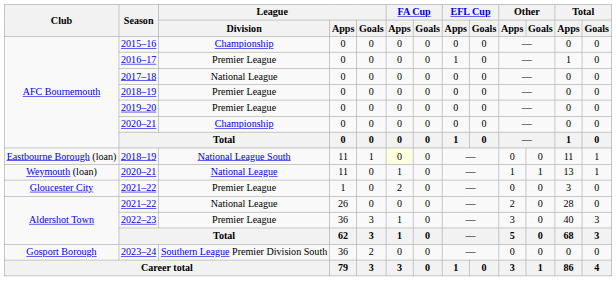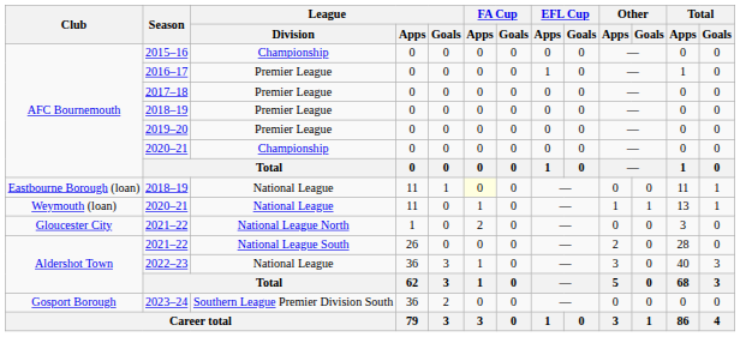 <table class=wikitable style="text-align: center">
 <tr>
 <th rowspan=2>Club</th>
 <th rowspan=2>Season</th>
 <th colspan=3>League</th>
 <th colspan=2><a href='#'>FA Cup</a></th>
 <th colspan=2><a href='#'>EFL Cup</a></th>
 <th colspan=2>Other</th>
 <th colspan=2>Total</th>
 </tr>
 <tr>
 <th>Division</th>
 <th>Apps</th>
 <th>Goals</th>
 <th>Apps</th>
 <th>Goals</th>
 <th>Apps</th>
 <th>Goals</th>
 <th>Apps</th>
 <th>Goals</th>
 <th>Apps</th>
 <th>Goals</th>
 </tr>
 <tr>
 <td rowspan=7><a href='#'>AFC Bournemouth</a></td>
 <td><a href='#'>2015–16</a></td>
 <td><a href='#'>Championship</a></td>
 <td>0</td>
 <td>0</td>
 <td>0</td>
 <td>0</td>
 <td>0</td>
 <td>0</td>
 <td colspan=2>—</td>
 <td>0</td>
 <td>0</td>
 </tr>
 <tr>
 <td><a href='#'>2016–17</a></td>
 <td>Premier League</td>
 <td>0</td>
 <td>0</td>
 <td>0</td>
 <td>0</td>
 <td>1</td>
 <td>0</td>
 <td colspan=2>—</td>
 <td>1</td>
 <td>0</td>
 </tr>
 <tr>
 <td><a href='#'>2017–18</a></td>
-<td>National League</td>
+<td>Premier League</td>
 <td>0</td>
 <td>0</td>
 <td>0</td>
 <td>0</td>
 <td>0</td>
 <td>0</td>
 <td colspan=2>—</td>
 <td>0</td>
 <td>0</td>
 </tr>
 <tr>
 <td><a href='#'>2018–19</a></td>
 <td>Premier League</td>
 <td>0</td>
 <td>0</td>
 <td>0</td>
 <td>0</td>
 <td>0</td>
 <td>0</td>
 <td colspan=2>—</td>
 <td>0</td>
 <td>0</td>
 </tr>
 <tr>
 <td><a href='#'>2019–20</a></td>
 <td>Premier League</td>
 <td>0</td>
 <td>0</td>
 <td>0</td>
 <td>0</td>
 <td>0</td>
 <td>0</td>
 <td colspan=2>—</td>
 <td>0</td>
 <td>0</td>
 </tr>
 <tr>
 <td><a href='#'>2020–21</a></td>
 <td><a href='#'>Championship</a></td>
 <td>0</td>
 <td>0</td>
 <td>0</td>
 <td>0</td>
 <td>0</td>
 <td>0</td>
 <td colspan=2>—</td>
 <td>0</td>
 <td>0</td>
 </tr>
 <tr>
 <th colspan=2>Total</th>
 <th>0</th>
 <th>0</th>
 <th>0</th>
 <th>0</th>
 <th>1</th>
 <th>0</th>
 <th colspan=2>—</th>
 <th>1</th>
 <th>0</th>
 </tr>
 <tr>
 <td><a href='#'>Eastbourne Borough</a> (loan)</td>
 <td><a href='#'>2018–19</a></td>
-<td><a href='#'>National League South</a></td>
+<td>National League</td>
 <td>11</td>
 <td>1</td>
 <td style="background: lightyellow;">0</td>
 <td>0</td>
 <td colspan=2>—</td>
 <td>0</td>
 <td>0</td>
 <td>11</td>
 <td>1</td>
 </tr>
 <tr>
 <td><a href='#'>Weymouth</a> (loan)</td>
 <td><a href='#'>2020–21</a></td>
 <td><a href='#'>National League</a></td>
 <td>11</td>
 <td>0</td>
 <td>1</td>
 <td>0</td>
 <td colspan=2>—</td>
 <td>1</td>
 <td>1</td>
 <td>13</td>
 <td>1</td>
 </tr>
 <tr>
 <td><a href='#'>Gloucester City</a></td>
 <td><a href='#'>2021–22</a></td>
-<td>Premier League</td>
+<td><a href='#'>National League North</a></td>
 <td>1</td>
 <td>0</td>
 <td>2</td>
 <td>0</td>
 <td colspan="2">—</td>
 <td>0</td>
 <td>0</td>
 <td>3</td>
 <td>0</td>
 </tr>
 <tr>
 <td rowspan=3><a href='#'>Aldershot Town</a></td>
 <td><a href='#'>2021–22</a></td>
-<td>National League</td>
+<td><a href='#'>National League South</a></td>
 <td>26</td>
 <td>0</td>
 <td>0</td>
 <td>0</td>
 <td colspan="2">—</td>
 <td>2</td>
 <td>0</td>
 <td>28</td>
 <td>0</td>
 </tr>
 <tr>
 <td><a href='#'>2022–23</a></td>
-<td>Premier League</td>
+<td>National League</td>
 <td>36</td>
 <td>3</td>
 <td>1</td>
 <td>0</td>
 <td colspan="2">—</td>
 <td>3</td>
 <td>0</td>
 <td>40</td>
 <td>3</td>
 </tr>
 <tr>
 <th colspan=2>Total</th>
 <th>62</th>
 <th>3</th>
 <th>1</th>
 <th>0</th>
 <th colspan=2>—</th>
 <th>5</th>
 <th>0</th>
 <th>68</th>
 <th>3</th>
 </tr>
 <tr>
 <td><a href='#'>Gosport Borough</a></td>
 <td><a href='#'>2023–24</a></td>
 <td><a href='#'>Southern League</a> Premier Division South</td>
 <td>36</td>
 <td>2</td>
 <td>0</td>
 <td>0</td>
 <td colspan="2">—</td>
 <td>0</td>
 <td>0</td>
 <td>0</td>
 <td>0</td>
 </tr>
 <tr>
 <th colspan=3>Career total</th>
 <th>79</th>
 <th>3</th>
 <th>3</th>
 <th>0</th>
 <th>1</th>
 <th>0</th>
 <th>3</th>
 <th>1</th>
 <th>86</th>
 <th>4</th>
 </tr>
 </table>
